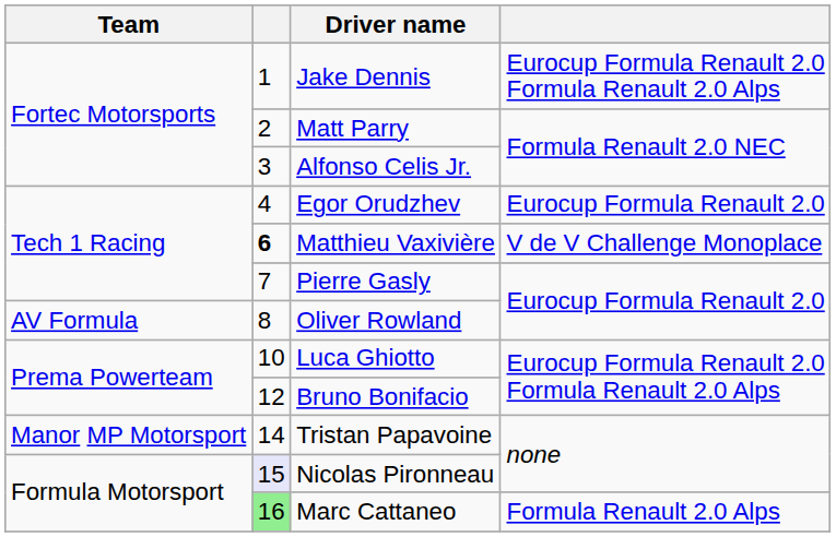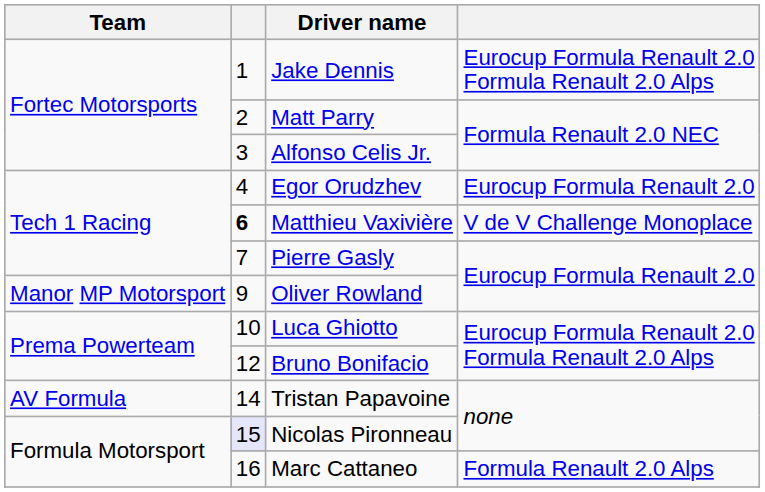 <table class="wikitable" style="font-size: 85%;">
 <tr>
 <th>Team</th>
 <th></th>
 <th>Driver name</th>
 <th></th>
 </tr>
 <tr>
 <td rowspan=3> <a href='#'>Fortec Motorsports</a></td>
 <td>1</td>
 <td> <a href='#'>Jake Dennis</a></td>
 <td><a href='#'>Eurocup Formula Renault 2.0</a><br><a href='#'>Formula Renault 2.0 Alps</a></td>
 </tr>
 <tr>
 <td>2</td>
 <td> <a href='#'>Matt Parry</a></td>
 <td rowspan=2><a href='#'>Formula Renault 2.0 NEC</a></td>
 </tr>
 <tr>
 <td>3</td>
 <td> <a href='#'>Alfonso Celis Jr.</a></td>
 </tr>
 <tr>
 <td rowspan=3> <a href='#'>Tech 1 Racing</a></td>
 <td>4</td>
 <td> <a href='#'>Egor Orudzhev</a></td>
 <td><a href='#'>Eurocup Formula Renault 2.0</a></td>
 </tr>
 <tr>
 <td><strong>6</strong></td>
 <td> <a href='#'>Matthieu Vaxivière</a></td>
 <td><a href='#'>V de V Challenge Monoplace</a></td>
 </tr>
 <tr>
 <td>7</td>
 <td> <a href='#'>Pierre Gasly</a></td>
 <td rowspan=2><a href='#'>Eurocup Formula Renault 2.0</a></td>
 </tr>
 <tr>
-<td> <a href='#'>AV Formula</a></td>
-<td>8</td>
+<td> <a href='#'>Manor</a> <a href='#'>MP Motorsport</a></td>
+<td>9</td>
 <td> <a href='#'>Oliver Rowland</a></td>
 </tr>
 <tr>
 <td rowspan=2> <a href='#'>Prema Powerteam</a></td>
 <td>10</td>
 <td> <a href='#'>Luca Ghiotto</a></td>
 <td rowspan=2><a href='#'>Eurocup Formula Renault 2.0</a><br><a href='#'>Formula Renault 2.0 Alps</a></td>
 </tr>
 <tr>
 <td>12</td>
 <td> <a href='#'>Bruno Bonifacio</a></td>
 </tr>
 <tr>
-<td> <a href='#'>Manor</a> <a href='#'>MP Motorsport</a></td>
+<td> <a href='#'>AV Formula</a></td>
 <td>14</td>
 <td> Tristan Papavoine</td>
 <td rowspan=2><em>none</em></td>
 </tr>
 <tr>
 <td rowspan=2> Formula Motorsport</td>
 <td style="background: lavender;">15</td>
 <td> Nicolas Pironneau</td>
 </tr>
 <tr>
-<td style="background: lightgreen;">16</td>
+<td>16</td>
 <td> Marc Cattaneo</td>
 <td><a href='#'>Formula Renault 2.0 Alps</a></td>
 </tr>
 </table>
